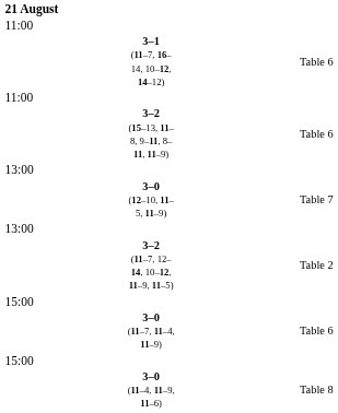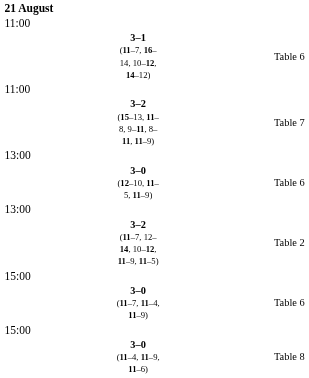 <table style="width:100%;" cellspacing="1">
 <tr>
 <th width=25%></th>
 <th width=10%></th>
 <th width=25%></th>
 </tr>
 <tr>
 <td><strong>21 August</strong></td>
 </tr>
 <tr>
 <td>11:00</td>
 </tr>
 <tr style=font-size:90%>
 <td align=right><strong></strong></td>
 <td align=center><strong> 3–1 </strong><br><small>(<strong>11</strong>–7, <strong>16</strong>–14, 10–<strong>12</strong>, <strong>14</strong>–12)</small></td>
 <td></td>
 <td>Table 6</td>
 </tr>
 <tr>
 <td>11:00</td>
 </tr>
 <tr style=font-size:90%>
 <td align=right><strong></strong></td>
 <td align=center><strong> 3–2 </strong><br><small>(<strong>15</strong>–13, <strong>11</strong>–8, 9–<strong>11</strong>, 8–<strong>11</strong>, <strong>11</strong>–9)</small></td>
 <td></td>
-<td>Table 6</td>
+<td>Table 7</td>
 </tr>
 <tr>
 <td>13:00</td>
 </tr>
 <tr style=font-size:90%>
 <td align=right><strong></strong></td>
 <td align=center><strong> 3–0 </strong><br><small>(<strong>12</strong>–10, <strong>11</strong>–5, <strong>11</strong>–9)</small></td>
 <td></td>
-<td>Table 7</td>
+<td>Table 6</td>
 </tr>
 <tr>
 <td>13:00</td>
 </tr>
 <tr style=font-size:90%>
 <td align=right><strong></strong></td>
 <td align=center><strong> 3–2 </strong><br><small>(<strong>11</strong>–7, 12–<strong>14</strong>, 10–<strong>12</strong>, <strong>11</strong>–9, <strong>11</strong>–5)</small></td>
 <td></td>
 <td>Table 2</td>
 </tr>
 <tr>
 <td>15:00</td>
 </tr>
 <tr style=font-size:90%>
 <td align=right><strong></strong></td>
 <td align=center><strong> 3–0 </strong><br><small>(<strong>11</strong>–7, <strong>11</strong>–4, <strong>11</strong>–9)</small></td>
 <td></td>
 <td>Table 6</td>
 </tr>
 <tr>
 <td>15:00</td>
 </tr>
 <tr style=font-size:90%>
 <td align=right><strong></strong></td>
 <td align=center><strong> 3–0 </strong><br><small>(<strong>11</strong>–4, <strong>11</strong>–9, <strong>11</strong>–6)</small></td>
 <td></td>
 <td>Table 8</td>
 </tr>
 </table>
